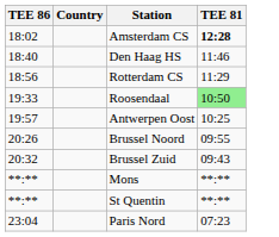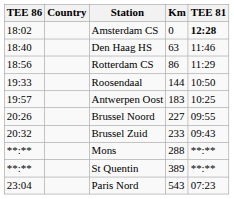 <table class="wikitable">
 <tr>
 <th>TEE 86</th>
 <th>Country</th>
 <th>Station</th>
+<th>Km</th>
 <th>TEE 81</th>
 </tr>
 <tr>
 <td>18:02</td>
 <td></td>
 <td>Amsterdam CS</td>
+<td>0</td>
 <td><strong>12:28</strong></td>
 </tr>
 <tr>
 <td>18:40</td>
 <td></td>
 <td>Den Haag HS</td>
+<td>63</td>
 <td>11:46</td>
 </tr>
 <tr>
 <td>18:56</td>
 <td></td>
 <td>Rotterdam CS</td>
+<td>86</td>
 <td>11:29</td>
 </tr>
 <tr>
 <td>19:33</td>
 <td></td>
 <td>Roosendaal</td>
-<td style="background: lightgreen;">10:50</td>
+<td>144</td>
+<td>10:50</td>
 </tr>
 <tr>
 <td>19:57</td>
 <td></td>
 <td>Antwerpen Oost</td>
+<td>183</td>
 <td>10:25</td>
 </tr>
 <tr>
 <td>20:26</td>
 <td></td>
 <td>Brussel Noord</td>
+<td>227</td>
 <td>09:55</td>
 </tr>
 <tr>
 <td>20:32</td>
 <td></td>
 <td>Brussel Zuid</td>
+<td>233</td>
 <td>09:43</td>
 </tr>
 <tr>
 <td>**:**</td>
 <td></td>
 <td>Mons</td>
+<td>288</td>
 <td>**:**</td>
 </tr>
 <tr>
 <td>**:**</td>
 <td></td>
 <td>St Quentin</td>
+<td>389</td>
 <td>**:**</td>
 </tr>
 <tr>
 <td>23:04</td>
 <td></td>
 <td>Paris Nord</td>
+<td>543</td>
 <td>07:23</td>
 </tr>
 </table>
